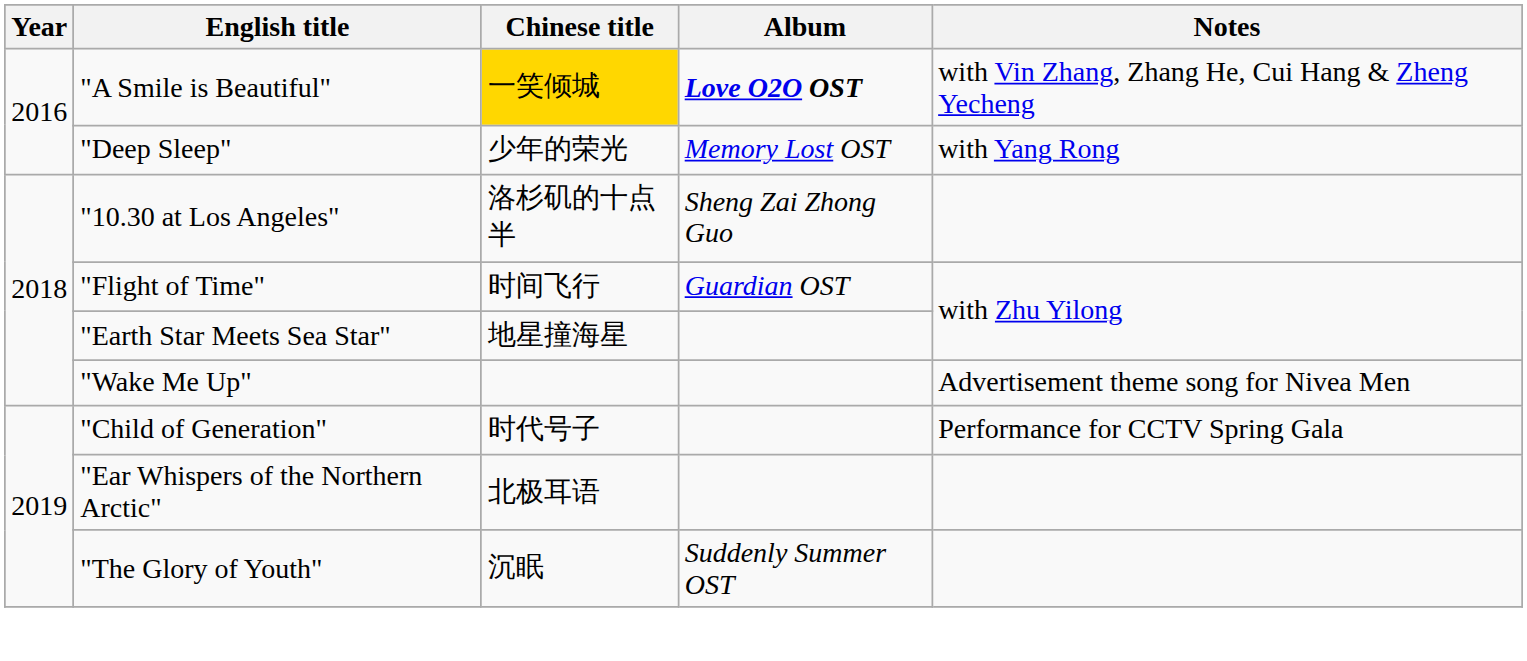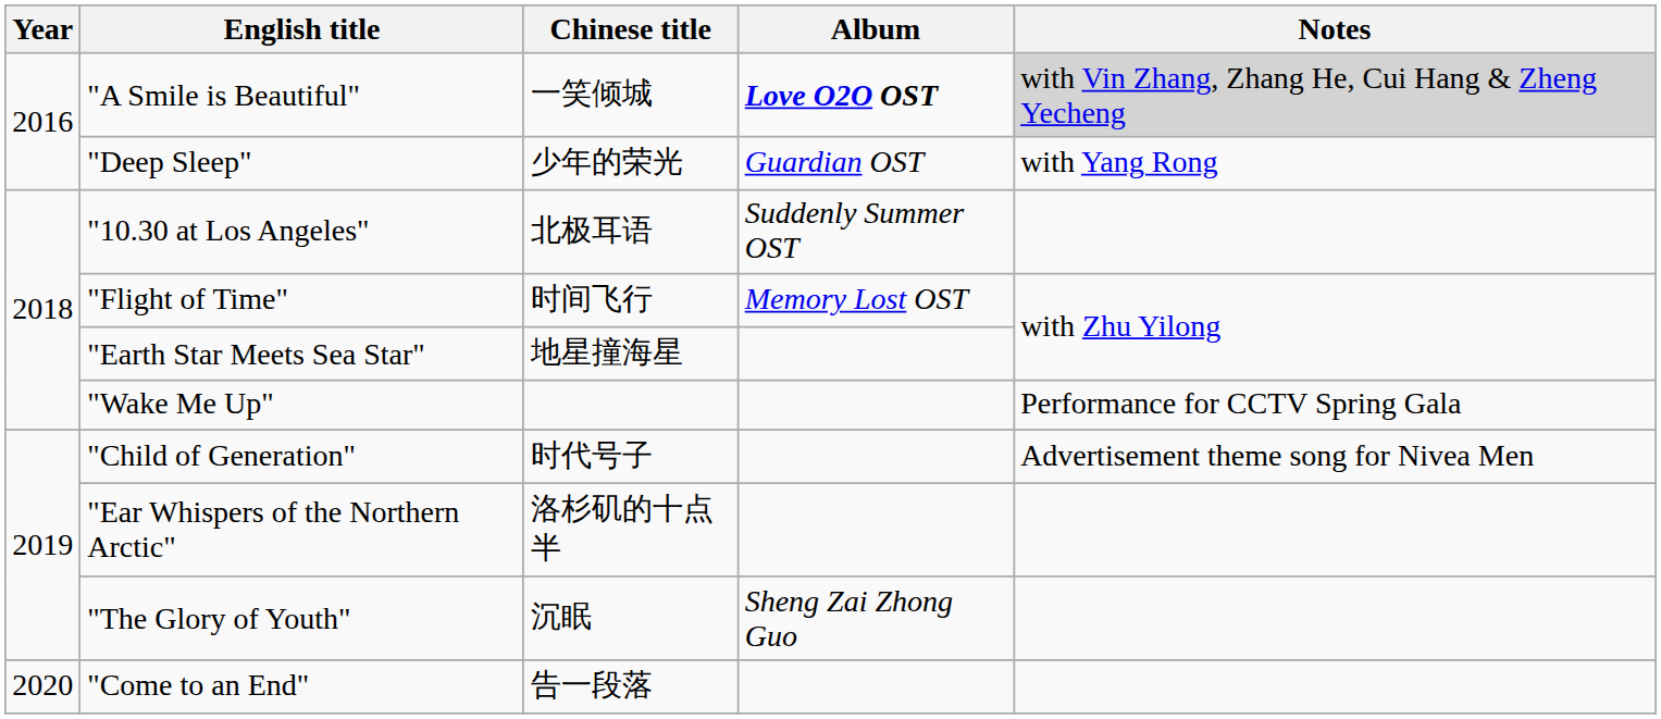 <table class="wikitable">
 <tr>
 <th>Year</th>
 <th>English title</th>
 <th>Chinese title</th>
 <th>Album</th>
 <th>Notes</th>
 </tr>
 <tr>
 <td rowspan=2>2016</td>
 <td>"A Smile is Beautiful"</td>
-<td style="background: gold;">一笑倾城</td>
+<td>一笑倾城</td>
 <td><strong><em><a href='#'>Love O2O</a> OST</em></strong></td>
-<td>with <a href='#'>Vin Zhang</a>, Zhang He, Cui Hang & <a href='#'>Zheng Yecheng</a></td>
+<td style="background: lightgrey;">with <a href='#'>Vin Zhang</a>, Zhang He, Cui Hang & <a href='#'>Zheng Yecheng</a></td>
 </tr>
 <tr>
 <td>"Deep Sleep"</td>
 <td>少年的荣光</td>
-<td><em><a href='#'>Memory Lost</a> OST</em></td>
+<td><em><a href='#'>Guardian</a> OST</em></td>
 <td>with <a href='#'>Yang Rong</a></td>
 </tr>
 <tr>
 <td rowspan=4>2018</td>
 <td>"10.30 at Los Angeles"</td>
-<td>洛杉矶的十点半</td>
-<td><em>Sheng Zai Zhong Guo</em></td>
+<td>北极耳语</td>
+<td><em>Suddenly Summer OST</em></td>
 <td></td>
 </tr>
 <tr>
 <td>"Flight of Time"</td>
 <td>时间飞行</td>
-<td><em><a href='#'>Guardian</a> OST</em></td>
+<td><em><a href='#'>Memory Lost</a> OST</em></td>
 <td rowspan=2>with <a href='#'>Zhu Yilong</a></td>
 </tr>
 <tr>
 <td>"Earth Star Meets Sea Star"</td>
 <td>地星撞海星</td>
 <td></td>
 </tr>
 <tr>
 <td>"Wake Me Up"</td>
 <td></td>
 <td></td>
-<td>Advertisement theme song for Nivea Men</td>
+<td>Performance for CCTV Spring Gala</td>
 </tr>
 <tr>
 <td rowspan=3>2019</td>
 <td>"Child of Generation"</td>
 <td>时代号子</td>
 <td></td>
-<td>Performance for CCTV Spring Gala</td>
+<td>Advertisement theme song for Nivea Men</td>
 </tr>
 <tr>
 <td>"Ear Whispers of the Northern Arctic"</td>
-<td>北极耳语</td>
+<td>洛杉矶的十点半</td>
 <td></td>
 <td></td>
 </tr>
 <tr>
 <td>"The Glory of Youth"</td>
 <td>沉眠</td>
-<td><em>Suddenly Summer OST</em></td>
+<td><em>Sheng Zai Zhong Guo</em></td>
+<td></td>
+</tr>
+<tr>
+<td>2020</td>
+<td>"Come to an End"</td>
+<td>告一段落</td>
+<td></td>
 <td></td>
 </tr>
 </table>
